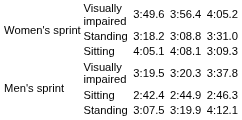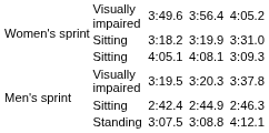 <table>
 <tr>
 <td rowspan="3">Women's sprint<br></td>
 <td>Visually<br>impaired</td>
 <td></td>
 <td>3:49.6</td>
 <td></td>
 <td>3:56.4</td>
 <td></td>
 <td>4:05.2</td>
 </tr>
 <tr>
-<td>Standing</td>
+<td>Sitting</td>
 <td></td>
 <td>3:18.2</td>
 <td></td>
-<td>3:08.8</td>
+<td>3:19.9</td>
 <td></td>
 <td>3:31.0</td>
 </tr>
 <tr>
 <td>Sitting</td>
 <td></td>
 <td>4:05.1</td>
 <td></td>
 <td>4:08.1</td>
 <td></td>
 <td>3:09.3</td>
 </tr>
 <tr>
 <td rowspan="3">Men's sprint<br></td>
 <td>Visually<br>impaired</td>
 <td></td>
 <td>3:19.5</td>
 <td></td>
 <td>3:20.3</td>
 <td></td>
 <td>3:37.8</td>
 </tr>
 <tr>
 <td>Sitting</td>
 <td></td>
 <td>2:42.4</td>
 <td></td>
 <td>2:44.9</td>
 <td></td>
 <td>2:46.3</td>
 </tr>
 <tr>
 <td>Standing</td>
 <td></td>
 <td>3:07.5</td>
 <td></td>
-<td>3:19.9</td>
+<td>3:08.8</td>
 <td></td>
 <td>4:12.1</td>
 </tr>
 </table>
